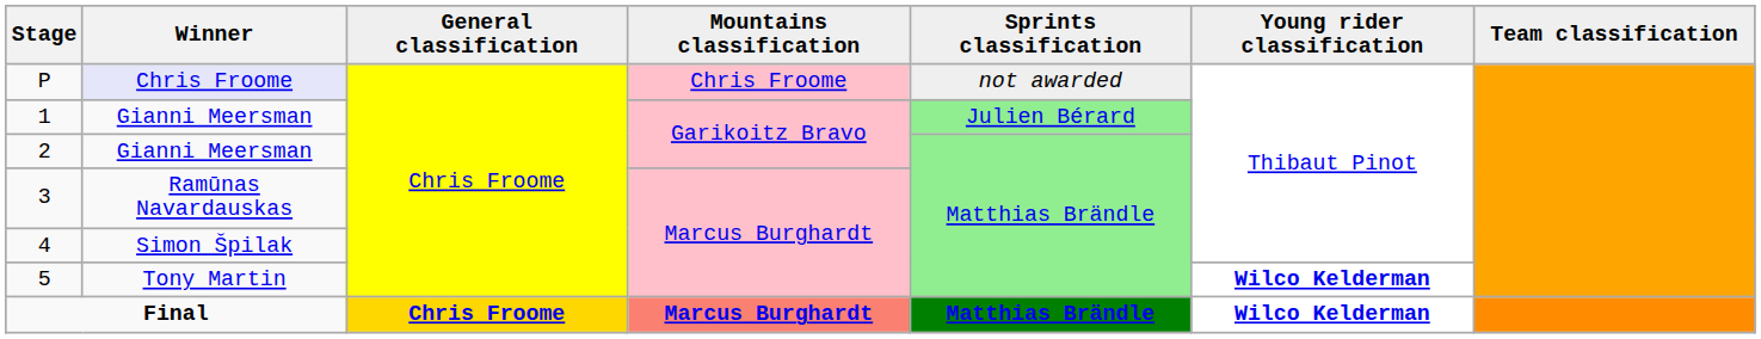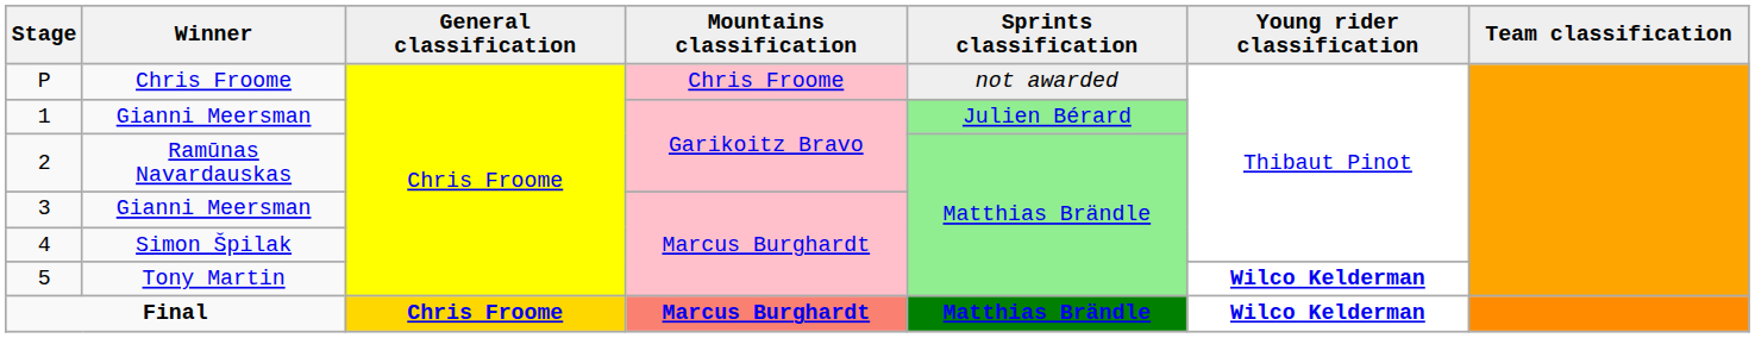 <table class="wikitable" style="text-align: center; font-size:smaller;">
 <tr>
 <th width="1%">Stage</th>
 <th width="14%">Winner</th>
 <th style="background:#EFEFEF;" width="15%">General classification<br></th>
 <th style="background:#EFEFEF;" width="15%">Mountains classification<br></th>
 <th style="background:#EFEFEF;" width="15%">Sprints classification<br></th>
 <th style="background:#EFEFEF;" width="15%">Young rider classification<br></th>
 <th style="background:#EFEFEF;" width="15%">Team classification</th>
 </tr>
 <tr>
 <td>P</td>
-<td style="background: lavender;"><a href='#'>Chris Froome</a></td>
+<td><a href='#'>Chris Froome</a></td>
 <td style="background-color:yellow" rowspan=6><a href='#'>Chris Froome</a></td>
 <td style="background:pink"><a href='#'>Chris Froome</a></td>
 <td style="background:#EFEFEF;"><em>not awarded</em></td>
 <td style="background:white" rowspan=5><a href='#'>Thibaut Pinot</a></td>
 <td style="background:orange" rowspan=6></td>
 </tr>
 <tr>
 <td>1</td>
 <td><a href='#'>Gianni Meersman</a></td>
 <td style="background:pink" rowspan=2><a href='#'>Garikoitz Bravo</a></td>
 <td style="background:lightgreen"><a href='#'>Julien Bérard</a></td>
 </tr>
 <tr>
 <td>2</td>
-<td><a href='#'>Gianni Meersman</a></td>
+<td><a href='#'>Ramūnas Navardauskas</a></td>
 <td style="background:lightgreen" rowspan=4><a href='#'>Matthias Brändle</a></td>
 </tr>
 <tr>
 <td>3</td>
-<td><a href='#'>Ramūnas Navardauskas</a></td>
+<td><a href='#'>Gianni Meersman</a></td>
 <td style="background:pink" rowspan=3><a href='#'>Marcus Burghardt</a></td>
 </tr>
 <tr>
 <td>4</td>
 <td><a href='#'>Simon Špilak</a></td>
 </tr>
 <tr>
 <td>5</td>
 <td><a href='#'>Tony Martin</a></td>
 <td style="background:white"><strong><a href='#'>Wilco Kelderman</a></strong></td>
 </tr>
 <tr>
 <td colspan="2"><strong>Final</strong></td>
 <th style="background:gold"><a href='#'>Chris Froome</a></th>
 <th style="background:salmon"><a href='#'>Marcus Burghardt</a></th>
 <th style="background:green"><a href='#'>Matthias Brändle</a></th>
 <th style="background:white"><a href='#'>Wilco Kelderman</a></th>
 <th style="background:darkorange"></th>
 </tr>
 </table>
